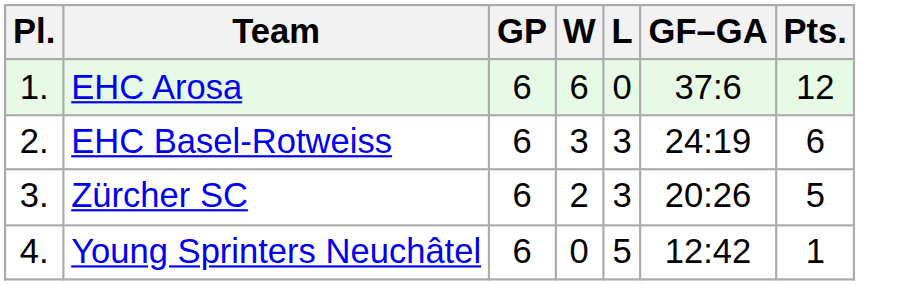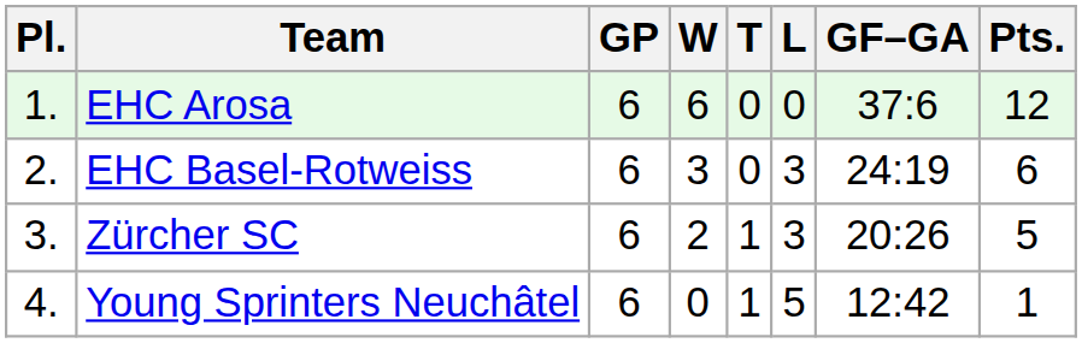 <table class="wikitable">
 <tr>
 <th>Pl.</th>
 <th>Team</th>
 <th>GP</th>
 <th>W</th>
+<th>T</th>
 <th>L</th>
 <th>GF–GA</th>
 <th>Pts.</th>
 </tr>
 <tr align="center " bgcolor="#e6fae6">
 <td>1.</td>
 <td align="left"><a href='#'>EHC Arosa</a></td>
 <td>6</td>
 <td>6</td>
 <td>0</td>
+<td>0</td>
 <td>37:6</td>
 <td>12</td>
 </tr>
 <tr align="center "  bgcolor="#FFFFFF">
 <td>2.</td>
 <td align="left"><a href='#'>EHC Basel-Rotweiss</a></td>
 <td>6</td>
 <td>3</td>
+<td>0</td>
 <td>3</td>
 <td>24:19</td>
 <td>6</td>
 </tr>
 <tr align="center "  bgcolor="#FFFFFF">
 <td>3.</td>
 <td align="left"><a href='#'>Zürcher SC</a></td>
 <td>6</td>
 <td>2</td>
+<td>1</td>
 <td>3</td>
 <td>20:26</td>
 <td>5</td>
 </tr>
 <tr align="center "  bgcolor="#FFFFFF">
 <td>4.</td>
 <td align="left"><a href='#'>Young Sprinters Neuchâtel</a></td>
 <td>6</td>
 <td>0</td>
+<td>1</td>
 <td>5</td>
 <td>12:42</td>
 <td>1</td>
 </tr>
 </table>
